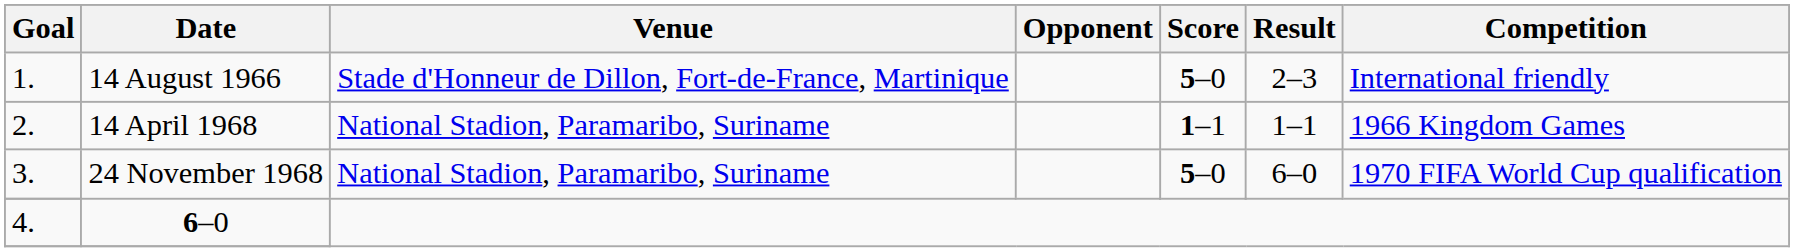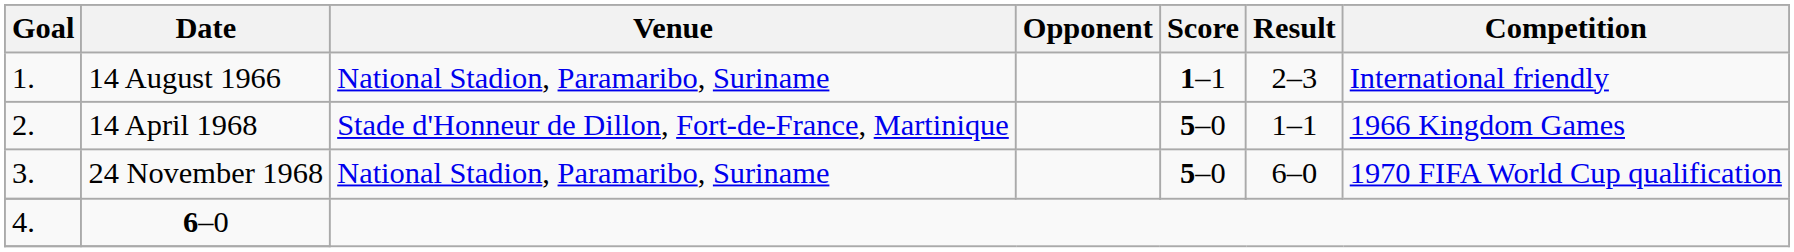 <table class="wikitable collapsible">
 <tr>
 <th>Goal</th>
 <th>Date</th>
 <th>Venue</th>
 <th>Opponent</th>
 <th>Score</th>
 <th>Result</th>
 <th>Competition</th>
 </tr>
 <tr>
 <td>1.</td>
 <td>14 August 1966</td>
-<td><a href='#'>Stade d'Honneur de Dillon</a>, <a href='#'>Fort-de-France</a>, <a href='#'>Martinique</a></td>
+<td><a href='#'>National Stadion</a>, <a href='#'>Paramaribo</a>, <a href='#'>Suriname</a></td>
 <td></td>
-<td style="text-align:center;"><strong>5</strong>–0</td>
+<td style="text-align:center;"><strong>1</strong>–1</td>
 <td style="text-align:center;">2–3</td>
 <td><a href='#'>International friendly</a></td>
 </tr>
 <tr>
 <td>2.</td>
 <td>14 April 1968</td>
-<td><a href='#'>National Stadion</a>, <a href='#'>Paramaribo</a>, <a href='#'>Suriname</a></td>
+<td><a href='#'>Stade d'Honneur de Dillon</a>, <a href='#'>Fort-de-France</a>, <a href='#'>Martinique</a></td>
 <td></td>
-<td style="text-align:center;"><strong>1</strong>–1</td>
+<td style="text-align:center;"><strong>5</strong>–0</td>
 <td style="text-align:center;">1–1</td>
 <td><a href='#'>1966 Kingdom Games</a></td>
 </tr>
 <tr>
 <td>3.</td>
 <td rowspan=2>24 November 1968</td>
 <td rowspan=2><a href='#'>National Stadion</a>, <a href='#'>Paramaribo</a>, <a href='#'>Suriname</a></td>
 <td rowspan=2></td>
 <td style="text-align:center;"><strong>5</strong>–0</td>
 <td rowspan=2 style="text-align:center;">6–0</td>
 <td rowspan=2><a href='#'>1970 FIFA World Cup qualification</a></td>
 </tr>
 <tr>
 </tr>
 <tr>
 <td>4.</td>
 <td style="text-align:center;"><strong>6</strong>–0</td>
 </tr>
 <tr>
 </tr>
 </table>
